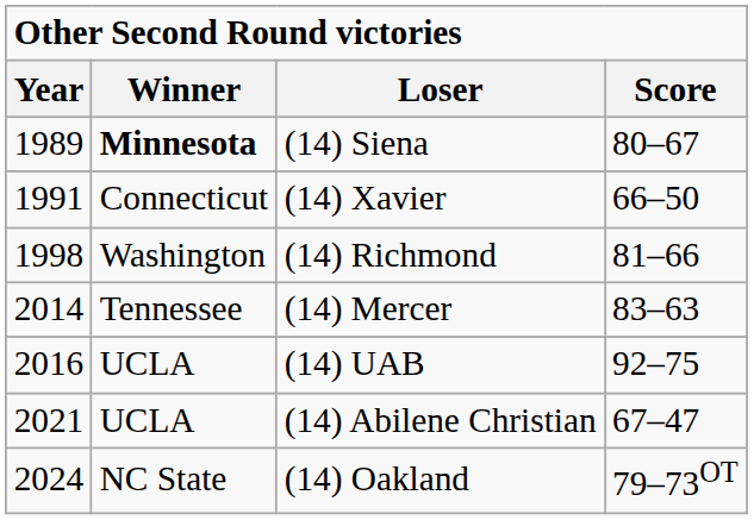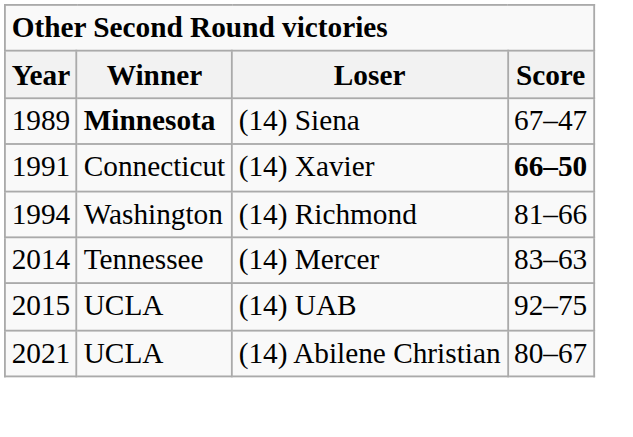 <table class="wikitable">
 <tr>
 <td colspan=4><strong>Other Second Round victories</strong></td>
 </tr>
 <tr>
 <th>Year</th>
 <th>Winner</th>
 <th>Loser</th>
 <th>Score</th>
 </tr>
 <tr>
 <td>1989</td>
 <td><strong>Minnesota</strong></td>
 <td>(14) Siena</td>
-<td>80–67</td>
+<td>67–47</td>
 </tr>
 <tr>
 <td>1991</td>
 <td>Connecticut</td>
 <td>(14) Xavier</td>
-<td>66–50</td>
+<td><strong>66–50</strong></td>
 </tr>
 <tr>
-<td>1998</td>
+<td>1994</td>
 <td>Washington</td>
 <td>(14) Richmond</td>
 <td>81–66</td>
 </tr>
 <tr>
 <td>2014</td>
 <td>Tennessee</td>
 <td>(14) Mercer</td>
 <td>83–63</td>
 </tr>
 <tr>
-<td>2016</td>
+<td>2015</td>
 <td>UCLA</td>
 <td>(14) UAB</td>
 <td>92–75</td>
 </tr>
 <tr>
 <td>2021</td>
 <td>UCLA</td>
 <td>(14) Abilene Christian</td>
-<td>67–47</td>
-</tr>
-<tr>
-<td>2024</td>
-<td>NC State</td>
-<td>(14) Oakland</td>
-<td>79–73<sup>OT</sup></td>
+<td>80–67</td>
 </tr>
 </table>
